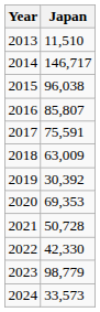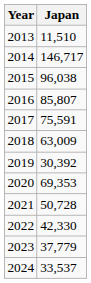 <table class="wikitable">
 <tr>
 <th>Year</th>
 <th>Japan</th>
 </tr>
 <tr>
 <td>2013</td>
 <td>11,510</td>
 </tr>
 <tr>
 <td>2014</td>
 <td>146,717</td>
 </tr>
 <tr>
 <td>2015</td>
 <td>96,038</td>
 </tr>
 <tr>
 <td>2016</td>
 <td>85,807</td>
 </tr>
 <tr>
 <td>2017</td>
 <td>75,591</td>
 </tr>
 <tr>
 <td>2018</td>
 <td>63,009</td>
 </tr>
 <tr>
 <td>2019</td>
 <td>30,392</td>
 </tr>
 <tr>
 <td>2020</td>
 <td>69,353</td>
 </tr>
 <tr>
 <td>2021</td>
 <td>50,728</td>
 </tr>
 <tr>
 <td>2022</td>
 <td>42,330</td>
 </tr>
 <tr>
 <td>2023</td>
-<td>98,779</td>
+<td>37,779</td>
 </tr>
 <tr>
 <td>2024</td>
-<td>33,573</td>
+<td>33,537</td>
 </tr>
 </table>
